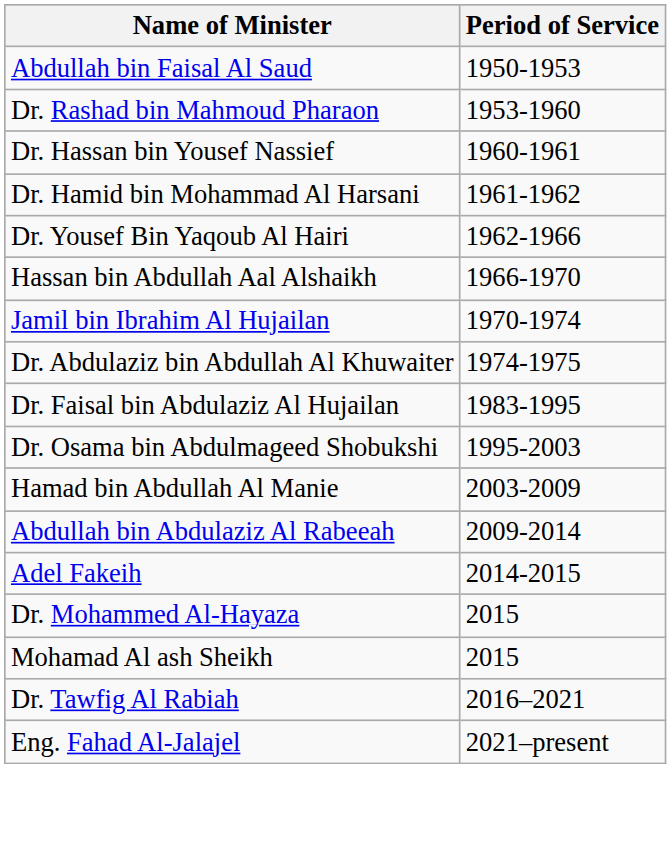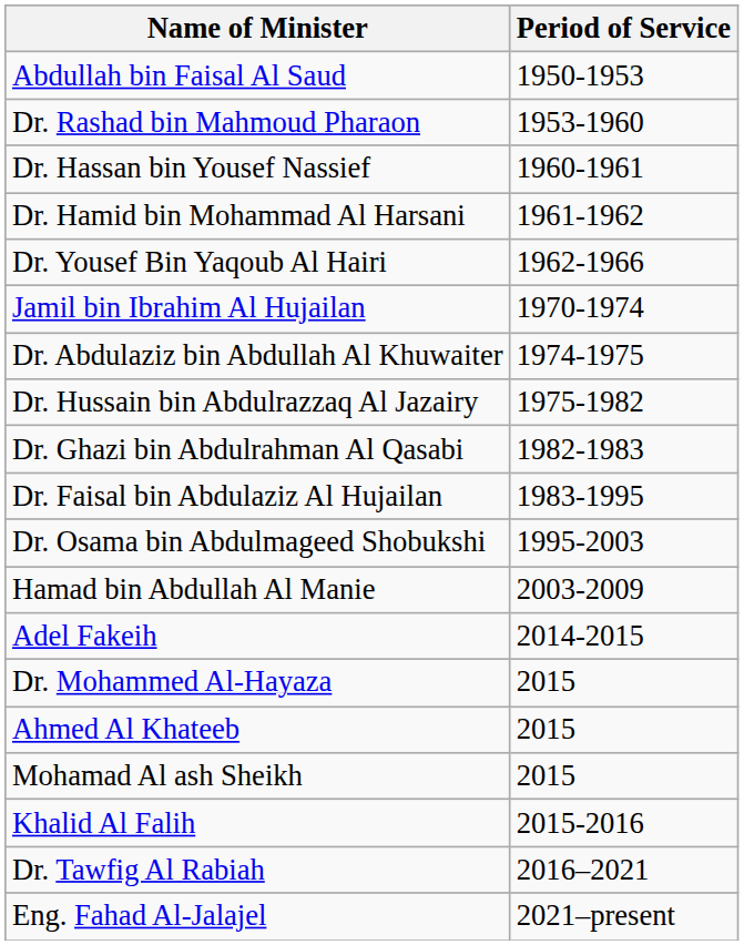 <table class="wikitable">
 <tr>
 <th>Name of Minister</th>
 <th>Period of Service</th>
 </tr>
 <tr>
 <td><a href='#'>Abdullah bin Faisal Al Saud</a></td>
 <td>1950-1953</td>
 </tr>
 <tr>
 <td>Dr. <a href='#'>Rashad bin Mahmoud Pharaon</a></td>
 <td>1953-1960</td>
 </tr>
 <tr>
 <td>Dr. Hassan bin Yousef Nassief</td>
 <td>1960-1961</td>
 </tr>
 <tr>
 <td>Dr. Hamid bin Mohammad Al Harsani</td>
 <td>1961-1962</td>
 </tr>
 <tr>
 <td>Dr. Yousef Bin Yaqoub Al Hairi</td>
 <td>1962-1966</td>
 </tr>
 <tr>
-<td>Hassan bin Abdullah Aal Alshaikh</td>
-<td>1966-1970</td>
-</tr>
-<tr>
 <td><a href='#'>Jamil bin Ibrahim Al Hujailan</a></td>
 <td>1970-1974</td>
 </tr>
 <tr>
 <td>Dr. Abdulaziz bin Abdullah Al Khuwaiter</td>
 <td>1974-1975</td>
+</tr>
+<tr>
+<td>Dr. Hussain bin Abdulrazzaq Al Jazairy</td>
+<td>1975-1982</td>
+</tr>
+<tr>
+<td>Dr. Ghazi bin Abdulrahman Al Qasabi</td>
+<td>1982-1983</td>
 </tr>
 <tr>
 <td>Dr. Faisal bin Abdulaziz Al Hujailan</td>
 <td>1983-1995</td>
 </tr>
 <tr>
 <td>Dr. Osama bin Abdulmageed Shobukshi</td>
 <td>1995-2003</td>
 </tr>
 <tr>
 <td>Hamad bin Abdullah Al Manie</td>
 <td>2003-2009</td>
 </tr>
 <tr>
-<td><a href='#'>Abdullah bin Abdulaziz Al Rabeeah</a></td>
-<td>2009-2014</td>
-</tr>
-<tr>
 <td><a href='#'>Adel Fakeih</a></td>
 <td>2014-2015</td>
 </tr>
 <tr>
 <td>Dr. <a href='#'>Mohammed Al-Hayaza</a></td>
 <td>2015</td>
 </tr>
 <tr>
+<td><a href='#'>Ahmed Al Khateeb</a></td>
+<td>2015</td>
+</tr>
+<tr>
 <td>Mohamad Al ash Sheikh</td>
 <td>2015</td>
+</tr>
+<tr>
+<td><a href='#'>Khalid Al Falih</a></td>
+<td>2015-2016</td>
 </tr>
 <tr>
 <td>Dr. <a href='#'>Tawfig Al Rabiah</a></td>
 <td>2016–2021</td>
 </tr>
 <tr>
 <td>Eng. <a href='#'>Fahad Al-Jalajel</a></td>
 <td>2021–present</td>
 </tr>
 </table>
